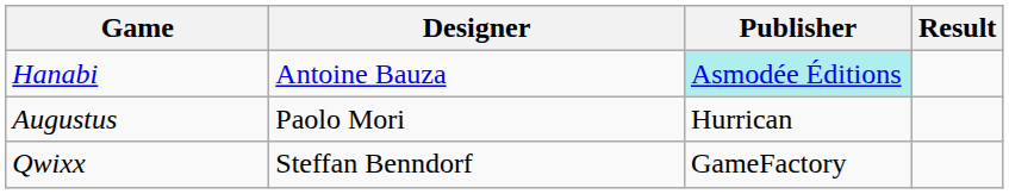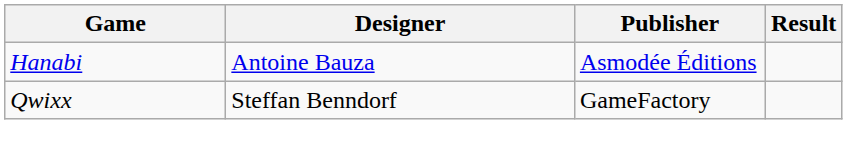 <table class="wikitable">
 <tr>
 <th style="width:140px;">Game</th>
 <th style="width:225px;">Designer</th>
 <th style="width:120px;">Publisher</th>
 <th>Result</th>
 </tr>
 <tr>
 <td><a href='#'><em>Hanabi</em></a></td>
 <td><a href='#'>Antoine Bauza</a></td>
-<td style="background: paleturquoise;"><a href='#'>Asmodée Éditions</a></td>
-<td></td>
-</tr>
-<tr>
-<td><em>Augustus</em></td>
-<td>Paolo Mori</td>
-<td>Hurrican</td>
+<td><a href='#'>Asmodée Éditions</a></td>
 <td></td>
 </tr>
 <tr>
 <td><em>Qwixx</em></td>
 <td>Steffan Benndorf</td>
 <td>GameFactory</td>
 <td></td>
 </tr>
 </table>
